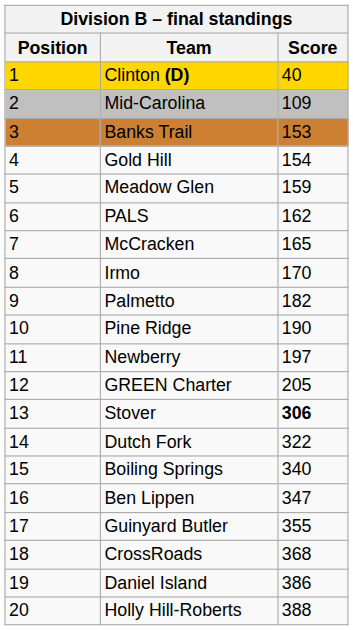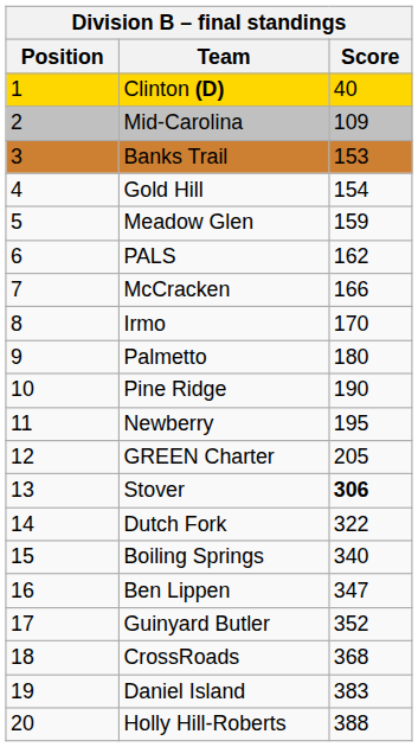 <table class="wikitable collapsible collapsed" style="float:right; width:310px">
 <tr>
 <th colspan=5>Division B – final standings</th>
 </tr>
 <tr>
 <th>Position</th>
 <th>Team</th>
 <th>Score</th>
 </tr>
 <tr style="background:#ffd700; color:black">
 <td>1</td>
 <td>Clinton <strong>(D)</strong></td>
 <td>40</td>
 </tr>
 <tr style="background:#c0c0c0; color:black">
 <td>2</td>
 <td>Mid-Carolina</td>
 <td>109</td>
 </tr>
 <tr style="background:#cd7f32; color:black">
 <td>3</td>
 <td>Banks Trail</td>
 <td>153</td>
 </tr>
 <tr>
 <td>4</td>
 <td>Gold Hill</td>
 <td>154</td>
 </tr>
 <tr>
 <td>5</td>
 <td>Meadow Glen</td>
 <td>159</td>
 </tr>
 <tr>
 <td>6</td>
 <td>PALS</td>
 <td>162</td>
 </tr>
 <tr>
 <td>7</td>
 <td>McCracken</td>
-<td>165</td>
+<td>166</td>
 </tr>
 <tr>
 <td>8</td>
 <td>Irmo</td>
 <td>170</td>
 </tr>
 <tr>
 <td>9</td>
 <td>Palmetto</td>
-<td>182</td>
+<td>180</td>
 </tr>
 <tr>
 <td>10</td>
 <td>Pine Ridge</td>
 <td>190</td>
 </tr>
 <tr>
 <td>11</td>
 <td>Newberry</td>
-<td>197</td>
+<td>195</td>
 </tr>
 <tr>
 <td>12</td>
 <td>GREEN Charter</td>
 <td>205</td>
 </tr>
 <tr>
 <td>13</td>
 <td>Stover</td>
 <td><strong>306</strong></td>
 </tr>
 <tr>
 <td>14</td>
 <td>Dutch Fork</td>
 <td>322</td>
 </tr>
 <tr>
 <td>15</td>
 <td>Boiling Springs</td>
 <td>340</td>
 </tr>
 <tr>
 <td>16</td>
 <td>Ben Lippen</td>
 <td>347</td>
 </tr>
 <tr>
 <td>17</td>
 <td>Guinyard Butler</td>
-<td>355</td>
+<td>352</td>
 </tr>
 <tr>
 <td>18</td>
 <td>CrossRoads</td>
 <td>368</td>
 </tr>
 <tr>
 <td>19</td>
 <td>Daniel Island</td>
-<td>386</td>
+<td>383</td>
 </tr>
 <tr>
 <td>20</td>
 <td>Holly Hill-Roberts</td>
 <td>388</td>
 </tr>
 </table>
